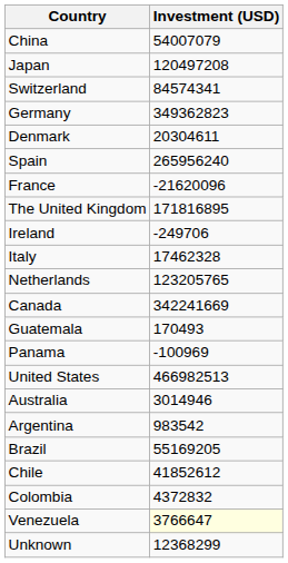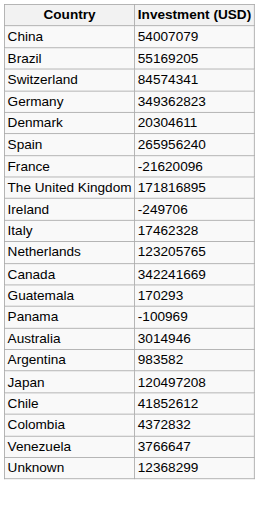 <table class="wikitable sortable">
 <tr>
 <th>Country</th>
 <th>Investment (USD)</th>
 </tr>
 <tr>
 <td>China</td>
 <td>54007079</td>
 </tr>
 <tr>
-<td>Japan</td>
-<td>120497208</td>
+<td>Brazil</td>
+<td>55169205</td>
 </tr>
 <tr>
 <td>Switzerland</td>
 <td>84574341</td>
 </tr>
 <tr>
 <td>Germany</td>
 <td>349362823</td>
 </tr>
 <tr>
 <td>Denmark</td>
 <td>20304611</td>
 </tr>
 <tr>
 <td>Spain</td>
 <td>265956240</td>
 </tr>
 <tr>
 <td>France</td>
 <td>-21620096</td>
 </tr>
 <tr>
 <td>The United Kingdom</td>
 <td>171816895</td>
 </tr>
 <tr>
 <td>Ireland</td>
 <td>-249706</td>
 </tr>
 <tr>
 <td>Italy</td>
 <td>17462328</td>
 </tr>
 <tr>
 <td>Netherlands</td>
 <td>123205765</td>
 </tr>
 <tr>
 <td>Canada</td>
 <td>342241669</td>
 </tr>
 <tr>
 <td>Guatemala</td>
-<td>170493</td>
+<td>170293</td>
 </tr>
 <tr>
 <td>Panama</td>
 <td>-100969</td>
-</tr>
-<tr>
-<td>United States</td>
-<td>466982513</td>
 </tr>
 <tr>
 <td>Australia</td>
 <td>3014946</td>
 </tr>
 <tr>
 <td>Argentina</td>
-<td>983542</td>
+<td>983582</td>
 </tr>
 <tr>
-<td>Brazil</td>
-<td>55169205</td>
+<td>Japan</td>
+<td>120497208</td>
 </tr>
 <tr>
 <td>Chile</td>
 <td>41852612</td>
 </tr>
 <tr>
 <td>Colombia</td>
 <td>4372832</td>
 </tr>
 <tr>
 <td>Venezuela</td>
-<td style="background: lightyellow;">3766647</td>
+<td>3766647</td>
 </tr>
 <tr>
 <td>Unknown</td>
 <td>12368299</td>
 </tr>
 </table>
